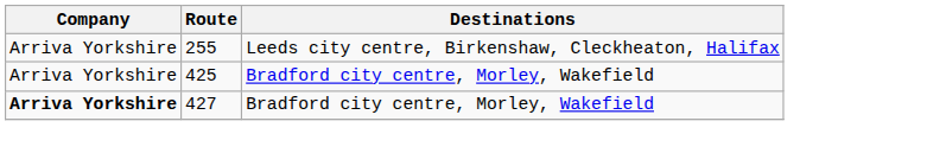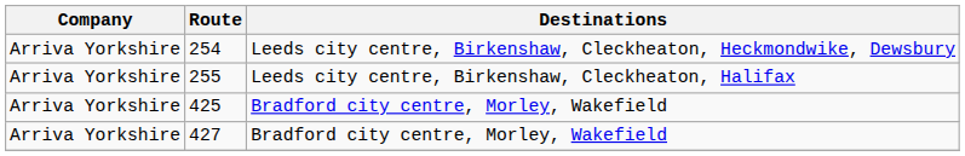 <table class="wikitable">
 <tr>
 <th>Company</th>
 <th>Route</th>
 <th>Destinations</th>
+</tr>
+<tr>
+<td>Arriva Yorkshire</td>
+<td>254</td>
+<td>Leeds city centre, <a href='#'>Birkenshaw</a>, Cleckheaton, <a href='#'>Heckmondwike</a>, <a href='#'>Dewsbury</a></td>
 </tr>
 <tr>
 <td>Arriva Yorkshire</td>
 <td>255</td>
 <td>Leeds city centre, Birkenshaw, Cleckheaton, <a href='#'>Halifax</a></td>
 </tr>
 <tr>
 <td>Arriva Yorkshire</td>
 <td>425</td>
 <td><a href='#'>Bradford city centre</a>, <a href='#'>Morley</a>, Wakefield</td>
 </tr>
 <tr>
-<td><strong>Arriva Yorkshire</strong></td>
+<td>Arriva Yorkshire</td>
 <td>427</td>
 <td>Bradford city centre, Morley, <a href='#'>Wakefield</a></td>
 </tr>
 <tr>
 </tr>
 </table>
